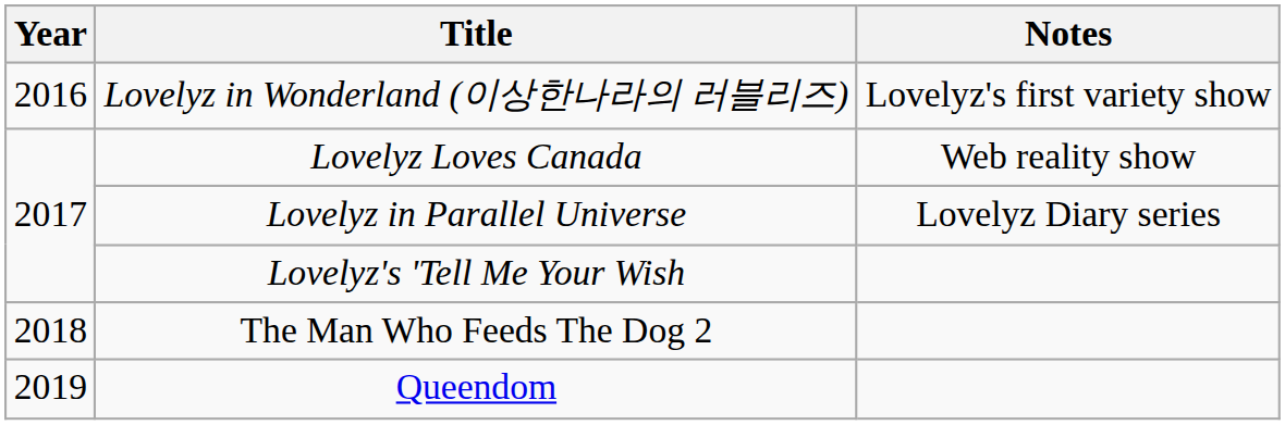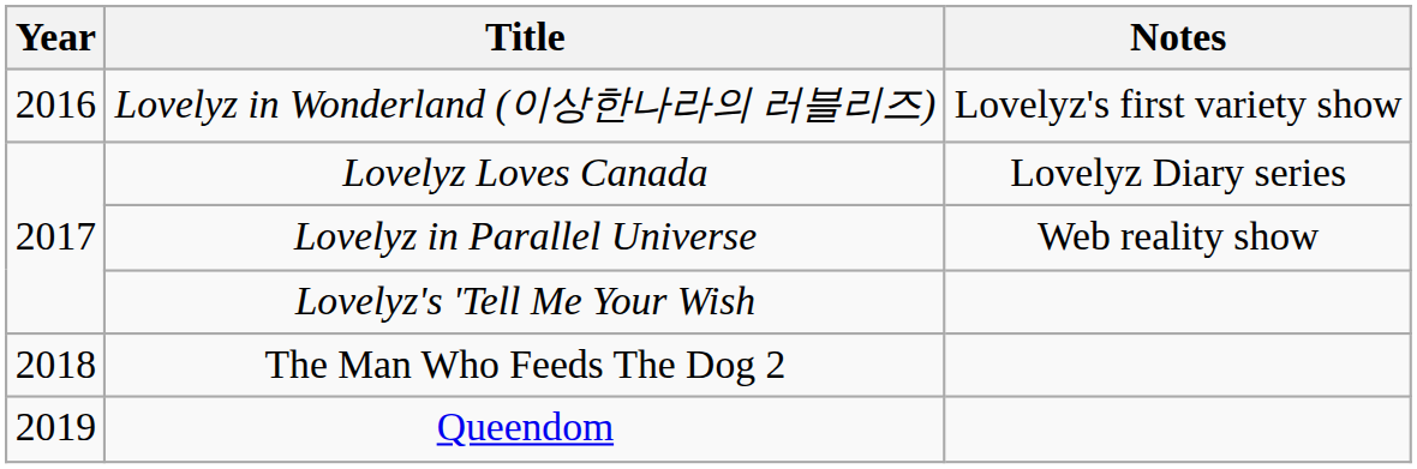 <table class="wikitable" style="text-align:center;">
 <tr>
 <th align="left">Year</th>
 <th align="center">Title</th>
 <th align="center">Notes</th>
 </tr>
 <tr>
 <td>2016</td>
 <td><em>Lovelyz in Wonderland (이상한나라의 러블리즈)</em></td>
 <td>Lovelyz's first variety show</td>
 </tr>
 <tr>
 <td rowspan="3">2017</td>
 <td><em>Lovelyz Loves Canada</em></td>
-<td>Web reality show</td>
+<td>Lovelyz Diary series</td>
 </tr>
 <tr>
 <td><em>Lovelyz in Parallel Universe</em></td>
-<td>Lovelyz Diary series</td>
+<td>Web reality show</td>
 </tr>
 <tr>
 <td><em>Lovelyz's 'Tell Me Your Wish<strong></td>
 <td></td>
 </tr>
 <tr>
 <td>2018</td>
 <td></em>The Man Who Feeds The Dog 2<em></td>
 <td></td>
 </tr>
 <tr>
 <td>2019</td>
 <td></em><a href='#'>Queendom</a><em></td>
 <td></td>
 </tr>
 </table>
